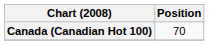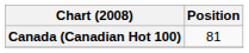 <table class="wikitable plainrowheaders" style="text-align:center">
 <tr>
 <th>Chart (2008)</th>
 <th>Position</th>
 </tr>
 <tr>
 <th scope="row">Canada (Canadian Hot 100)</th>
-<td>70</td>
+<td>81</td>
 </tr>
 <tr>
 </tr>
 </table>
